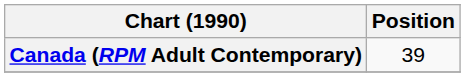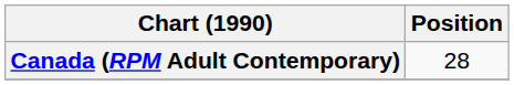 <table class="wikitable sortable plainrowheaders">
 <tr>
 <th align="left">Chart (1990)</th>
 <th align="left">Position</th>
 </tr>
 <tr>
 <th scope="row"><a href='#'>Canada</a> (<em><a href='#'>RPM</a></em> Adult Contemporary)</th>
-<td align="center">39</td>
+<td align="center">28</td>
 </tr>
 <tr>
 </tr>
 </table>
